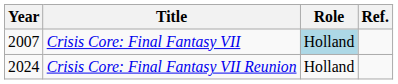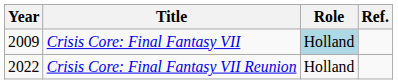 <table class="wikitable">
 <tr>
 <th>Year</th>
 <th>Title</th>
 <th>Role</th>
 <th>Ref.</th>
 </tr>
 <tr>
-<td>2007</td>
+<td>2009</td>
 <td><em><a href='#'>Crisis Core: Final Fantasy VII</a></em></td>
 <td style="background: lightblue;">Holland</td>
 <td></td>
 </tr>
 <tr>
-<td>2024</td>
+<td>2022</td>
 <td><em><a href='#'>Crisis Core: Final Fantasy VII Reunion</a></em></td>
 <td>Holland</td>
 <td></td>
 </tr>
 </table>
